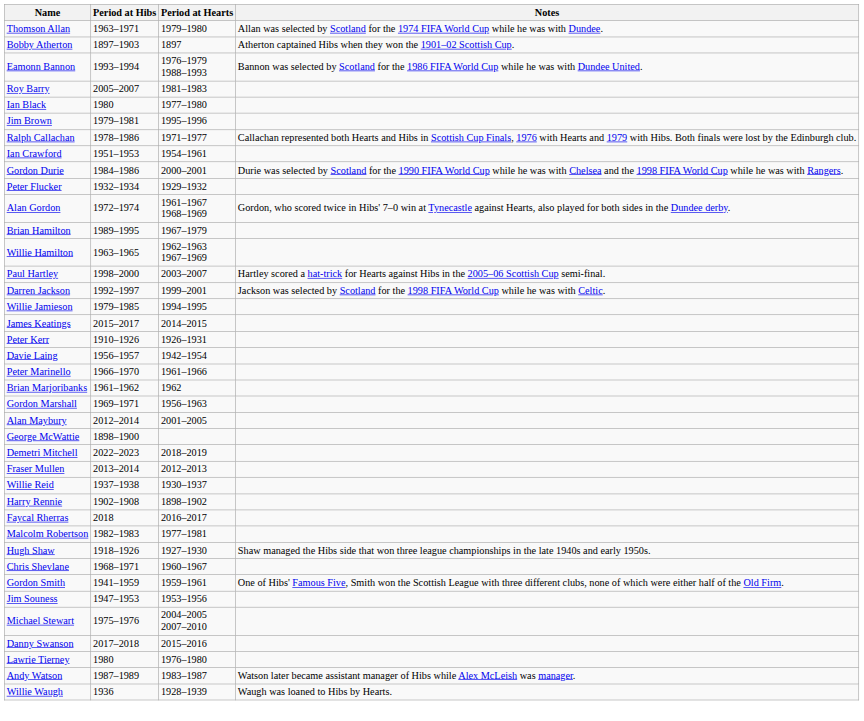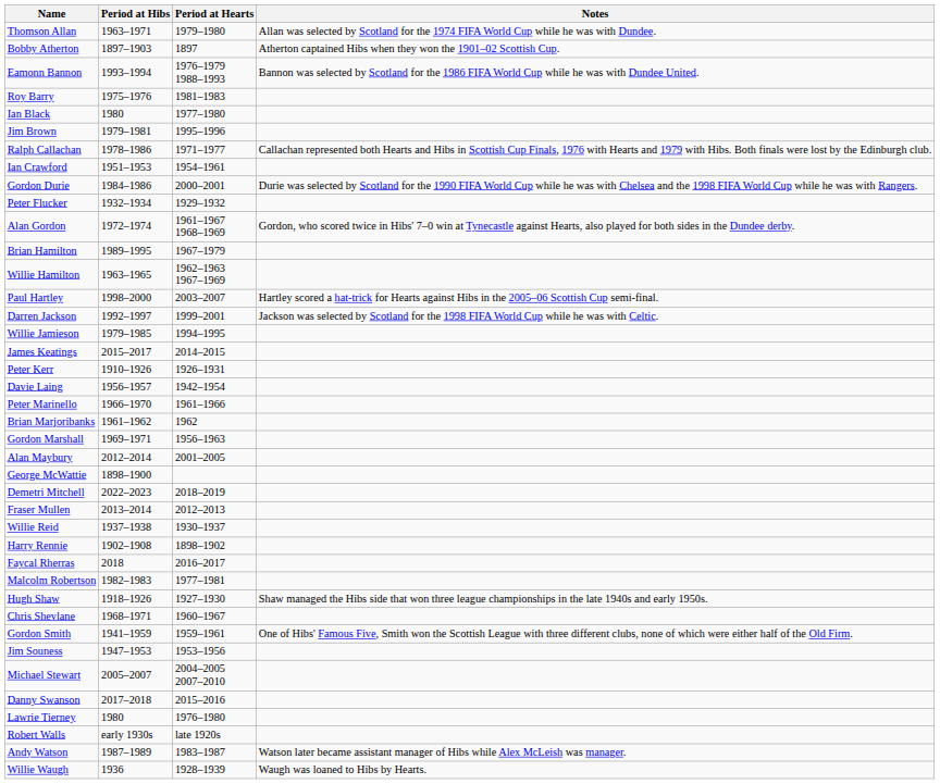 <table class="wikitable">
 <tr>
 <th>Name</th>
 <th>Period at Hibs</th>
 <th>Period at Hearts</th>
 <th>Notes</th>
 </tr>
 <tr>
 <td><a href='#'>Thomson Allan</a></td>
 <td>1963–1971</td>
 <td>1979–1980</td>
 <td>Allan was selected by <a href='#'>Scotland</a> for the <a href='#'>1974 FIFA World Cup</a> while he was with <a href='#'>Dundee</a>.</td>
 </tr>
 <tr>
 <td><a href='#'>Bobby Atherton</a></td>
 <td>1897–1903</td>
 <td>1897</td>
 <td>Atherton captained Hibs when they won the <a href='#'>1901–02 Scottish Cup</a>.</td>
 </tr>
 <tr>
 <td><a href='#'>Eamonn Bannon</a></td>
 <td>1993–1994</td>
 <td>1976–1979 <br>1988–1993</td>
 <td>Bannon was selected by <a href='#'>Scotland</a> for the <a href='#'>1986 FIFA World Cup</a> while he was with <a href='#'>Dundee United</a>.</td>
 </tr>
 <tr>
 <td><a href='#'>Roy Barry</a></td>
-<td>2005–2007</td>
+<td>1975–1976</td>
 <td>1981–1983</td>
 <td></td>
 </tr>
 <tr>
 <td><a href='#'>Ian Black</a></td>
 <td>1980</td>
 <td>1977–1980</td>
 <td></td>
 </tr>
 <tr>
 <td><a href='#'>Jim Brown</a></td>
 <td>1979–1981</td>
 <td>1995–1996</td>
 <td></td>
 </tr>
 <tr>
 <td><a href='#'>Ralph Callachan</a></td>
 <td>1978–1986</td>
 <td>1971–1977</td>
 <td>Callachan represented both Hearts and Hibs in <a href='#'>Scottish Cup Finals</a>, <a href='#'>1976</a> with Hearts and <a href='#'>1979</a> with Hibs. Both finals were lost by the Edinburgh club.</td>
 </tr>
 <tr>
 <td><a href='#'>Ian Crawford</a></td>
 <td>1951–1953</td>
 <td>1954–1961</td>
 <td></td>
 </tr>
 <tr>
 <td><a href='#'>Gordon Durie</a></td>
 <td>1984–1986</td>
 <td>2000–2001</td>
 <td>Durie was selected by <a href='#'>Scotland</a> for the <a href='#'>1990 FIFA World Cup</a> while he was with <a href='#'>Chelsea</a> and the <a href='#'>1998 FIFA World Cup</a> while he was with <a href='#'>Rangers</a>.</td>
 </tr>
 <tr>
 <td><a href='#'>Peter Flucker</a></td>
 <td>1932–1934</td>
 <td>1929–1932</td>
 <td></td>
 </tr>
 <tr>
 <td><a href='#'>Alan Gordon</a></td>
 <td>1972–1974</td>
 <td>1961–1967 <br>1968–1969</td>
 <td>Gordon, who scored twice in Hibs' 7–0 win at <a href='#'>Tynecastle</a> against Hearts, also played for both sides in the <a href='#'>Dundee derby</a>.</td>
 </tr>
 <tr>
 <td><a href='#'>Brian Hamilton</a></td>
 <td>1989–1995</td>
 <td>1967–1979</td>
 <td></td>
 </tr>
 <tr>
 <td><a href='#'>Willie Hamilton</a></td>
 <td>1963–1965</td>
 <td>1962–1963 <br>1967–1969</td>
 <td></td>
 </tr>
 <tr>
 <td><a href='#'>Paul Hartley</a></td>
 <td>1998–2000</td>
 <td>2003–2007</td>
 <td>Hartley scored a <a href='#'>hat-trick</a> for Hearts against Hibs in the <a href='#'>2005–06 Scottish Cup</a> semi-final.</td>
 </tr>
 <tr>
 <td><a href='#'>Darren Jackson</a></td>
 <td>1992–1997</td>
 <td>1999–2001</td>
 <td>Jackson was selected by <a href='#'>Scotland</a> for the <a href='#'>1998 FIFA World Cup</a> while he was with <a href='#'>Celtic</a>.</td>
 </tr>
 <tr>
 <td><a href='#'>Willie Jamieson</a></td>
 <td>1979–1985</td>
 <td>1994–1995</td>
 <td></td>
 </tr>
 <tr>
 <td><a href='#'>James Keatings</a></td>
 <td>2015–2017</td>
 <td>2014–2015</td>
 </tr>
 <tr>
 <td><a href='#'>Peter Kerr</a></td>
 <td>1910–1926</td>
 <td>1926–1931</td>
 <td></td>
 </tr>
 <tr>
 <td><a href='#'>Davie Laing</a></td>
 <td>1956–1957</td>
 <td>1942–1954</td>
 <td></td>
 </tr>
 <tr>
 <td><a href='#'>Peter Marinello</a></td>
 <td>1966–1970</td>
 <td>1961–1966</td>
 <td></td>
 </tr>
 <tr>
 <td><a href='#'>Brian Marjoribanks</a></td>
 <td>1961–1962</td>
 <td>1962</td>
 <td></td>
 </tr>
 <tr>
 <td><a href='#'>Gordon Marshall</a></td>
 <td>1969–1971</td>
 <td>1956–1963</td>
 <td></td>
 </tr>
 <tr>
 <td><a href='#'>Alan Maybury</a></td>
 <td>2012–2014</td>
 <td>2001–2005</td>
 <td></td>
 </tr>
 <tr>
 <td><a href='#'>George McWattie</a></td>
 <td>1898–1900</td>
 <td></td>
 <td></td>
 </tr>
 <tr>
 <td><a href='#'>Demetri Mitchell</a></td>
 <td>2022–2023</td>
 <td>2018–2019</td>
 <td></td>
 </tr>
 <tr>
 <td><a href='#'>Fraser Mullen</a></td>
 <td>2013–2014</td>
 <td>2012–2013</td>
 </tr>
 <tr>
 <td><a href='#'>Willie Reid</a></td>
 <td>1937–1938</td>
 <td>1930–1937</td>
 <td></td>
 </tr>
 <tr>
 <td><a href='#'>Harry Rennie</a></td>
 <td>1902–1908</td>
 <td>1898–1902</td>
 <td></td>
 </tr>
 <tr>
 <td><a href='#'>Faycal Rherras</a></td>
 <td>2018</td>
 <td>2016–2017</td>
 <td></td>
 </tr>
 <tr>
 <td><a href='#'>Malcolm Robertson</a></td>
 <td>1982–1983</td>
 <td>1977–1981</td>
 <td></td>
 </tr>
 <tr>
 <td><a href='#'>Hugh Shaw</a></td>
 <td>1918–1926</td>
 <td>1927–1930</td>
 <td>Shaw managed the Hibs side that won three league championships in the late 1940s and early 1950s.</td>
 </tr>
 <tr>
 <td><a href='#'>Chris Shevlane</a></td>
 <td>1968–1971</td>
 <td>1960–1967</td>
 <td></td>
 </tr>
 <tr>
 <td><a href='#'>Gordon Smith</a></td>
 <td>1941–1959</td>
 <td>1959–1961</td>
 <td>One of Hibs' <a href='#'>Famous Five</a>, Smith won the Scottish League with three different clubs, none of which were either half of the <a href='#'>Old Firm</a>.</td>
 </tr>
 <tr>
 <td><a href='#'>Jim Souness</a></td>
 <td>1947–1953</td>
 <td>1953–1956</td>
 <td></td>
 </tr>
 <tr>
 <td><a href='#'>Michael Stewart</a></td>
-<td>1975–1976</td>
+<td>2005–2007</td>
 <td>2004–2005 <br>2007–2010</td>
 <td></td>
 </tr>
 <tr>
 <td><a href='#'>Danny Swanson</a></td>
 <td>2017–2018</td>
 <td>2015–2016</td>
 <td></td>
 </tr>
 <tr>
 <td><a href='#'>Lawrie Tierney</a></td>
 <td>1980</td>
 <td>1976–1980</td>
 <td></td>
 </tr>
 <tr>
+<td><a href='#'>Robert Walls</a></td>
+<td>early 1930s</td>
+<td>late 1920s</td>
+<td></td>
+</tr>
+<tr>
 <td><a href='#'>Andy Watson</a></td>
 <td>1987–1989</td>
 <td>1983–1987</td>
 <td>Watson later became assistant manager of Hibs while <a href='#'>Alex McLeish</a> was <a href='#'>manager</a>.</td>
 </tr>
 <tr>
 <td><a href='#'>Willie Waugh</a></td>
 <td>1936</td>
 <td>1928–1939</td>
 <td>Waugh was loaned to Hibs by Hearts.</td>
 </tr>
 </table>
